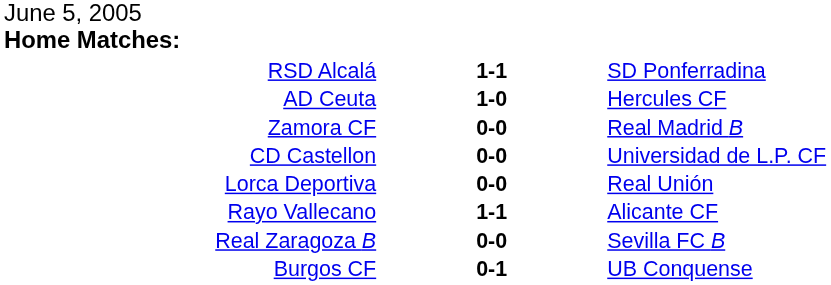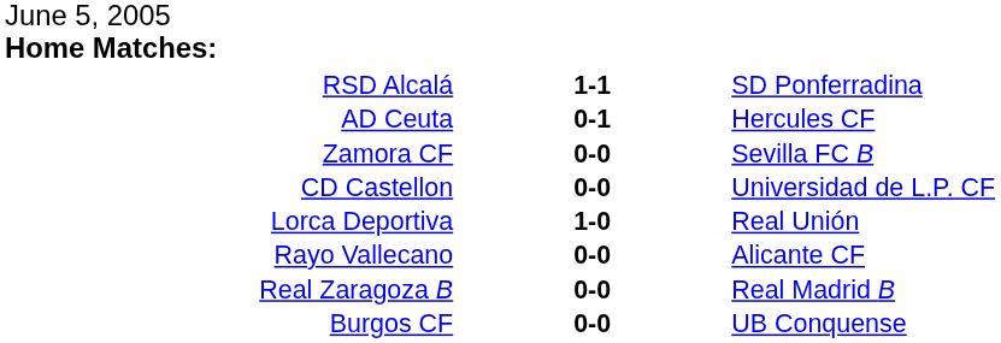 <table width=100% cellspacing=1>
 <tr>
 <th width=20%></th>
 <th width=12%></th>
 <th width=20%></th>
 <th></th>
 </tr>
 <tr>
 <td>June 5, 2005<br><strong>Home Matches:</strong></td>
 </tr>
 <tr style=font-size:90%>
 <td align=right><a href='#'>RSD Alcalá</a></td>
 <td align=center><strong>1-1</strong></td>
 <td><a href='#'>SD Ponferradina</a></td>
 </tr>
 <tr style=font-size:90%>
 <td align=right><a href='#'>AD Ceuta</a></td>
-<td align=center><strong>1-0</strong></td>
+<td align=center><strong>0-1</strong></td>
 <td><a href='#'>Hercules CF</a></td>
 </tr>
 <tr style=font-size:90%>
 <td align=right><a href='#'>Zamora CF</a></td>
 <td align=center><strong>0-0</strong></td>
-<td><a href='#'>Real Madrid <em>B</em></a></td>
+<td><a href='#'>Sevilla FC <em>B</em></a></td>
 </tr>
 <tr style=font-size:90%>
 <td align=right><a href='#'>CD Castellon</a></td>
 <td align=center><strong>0-0</strong></td>
 <td><a href='#'>Universidad de L.P. CF</a></td>
 </tr>
 <tr style=font-size:90%>
 <td align=right><a href='#'>Lorca Deportiva</a></td>
-<td align=center><strong>0-0</strong></td>
+<td align=center><strong>1-0</strong></td>
 <td><a href='#'>Real Unión</a></td>
 </tr>
 <tr style=font-size:90%>
 <td align=right><a href='#'>Rayo Vallecano</a></td>
-<td align=center><strong>1-1</strong></td>
+<td align=center><strong>0-0</strong></td>
 <td><a href='#'>Alicante CF</a></td>
 </tr>
 <tr style=font-size:90%>
 <td align=right><a href='#'>Real Zaragoza <em>B</em></a></td>
 <td align=center><strong>0-0</strong></td>
-<td><a href='#'>Sevilla FC <em>B</em></a></td>
+<td><a href='#'>Real Madrid <em>B</em></a></td>
 </tr>
 <tr style=font-size:90%>
 <td align=right><a href='#'>Burgos CF</a></td>
-<td align=center><strong>0-1</strong></td>
+<td align=center><strong>0-0</strong></td>
 <td><a href='#'>UB Conquense</a></td>
 </tr>
 </table>
